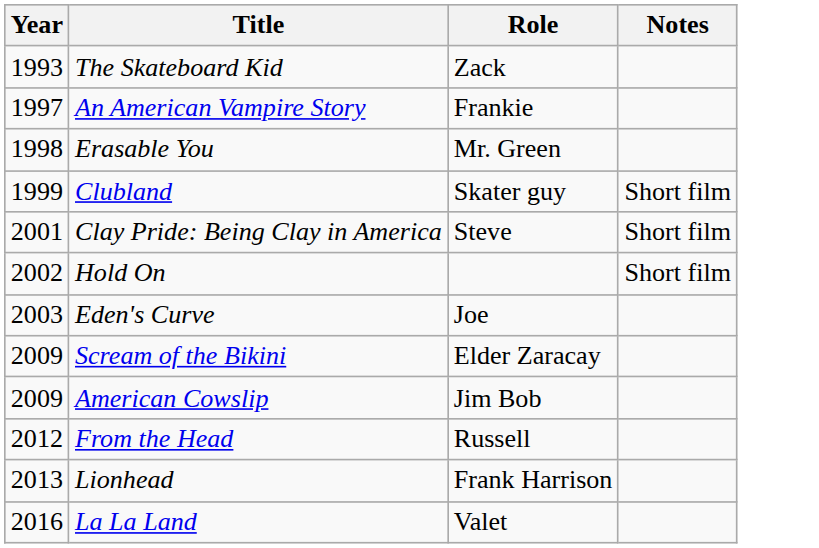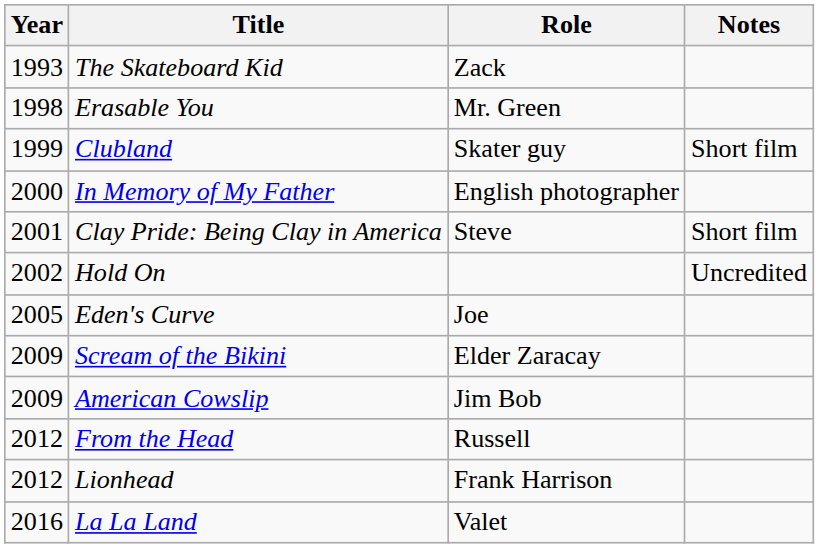 <table class="wikitable sortable">
 <tr>
 <th>Year</th>
 <th>Title</th>
 <th>Role</th>
 <th>Notes</th>
 </tr>
 <tr>
 <td>1993</td>
 <td><em>The Skateboard Kid</em></td>
 <td>Zack</td>
-<td></td>
-</tr>
-<tr>
-<td>1997</td>
-<td><em><a href='#'>An American Vampire Story</a></em></td>
-<td>Frankie</td>
 <td></td>
 </tr>
 <tr>
 <td>1998</td>
 <td><em>Erasable You</em></td>
 <td>Mr. Green</td>
 <td></td>
 </tr>
 <tr>
 <td>1999</td>
 <td><em><a href='#'>Clubland</a></em></td>
 <td>Skater guy</td>
 <td>Short film</td>
 </tr>
 <tr>
+<td>2000</td>
+<td><em><a href='#'>In Memory of My Father</a></em></td>
+<td>English photographer</td>
+<td></td>
+</tr>
+<tr>
 <td>2001</td>
 <td><em>Clay Pride: Being Clay in America</em></td>
 <td>Steve</td>
 <td>Short film</td>
 </tr>
 <tr>
 <td>2002</td>
 <td><em>Hold On</em></td>
 <td></td>
-<td>Short film</td>
+<td>Uncredited</td>
 </tr>
 <tr>
-<td>2003</td>
+<td>2005</td>
 <td><em>Eden's Curve</em></td>
 <td>Joe</td>
 <td></td>
 </tr>
 <tr>
 <td>2009</td>
 <td><em><a href='#'>Scream of the Bikini</a></em></td>
 <td>Elder Zaracay</td>
 <td></td>
 </tr>
 <tr>
 <td>2009</td>
 <td><em><a href='#'>American Cowslip</a></em></td>
 <td>Jim Bob</td>
 <td></td>
 </tr>
 <tr>
 <td>2012</td>
 <td><em><a href='#'>From the Head</a></em></td>
 <td>Russell</td>
 <td></td>
 </tr>
 <tr>
-<td>2013</td>
+<td>2012</td>
 <td><em>Lionhead</em></td>
 <td>Frank Harrison</td>
 <td></td>
 </tr>
 <tr>
 <td>2016</td>
 <td><em><a href='#'>La La Land</a></em></td>
 <td>Valet</td>
 <td></td>
 </tr>
 </table>
